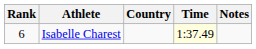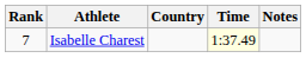 <table class="wikitable" style="text-align:center">
 <tr>
 <th>Rank</th>
 <th>Athlete</th>
 <th>Country</th>
 <th>Time</th>
 <th>Notes</th>
 </tr>
 <tr>
-<td>6</td>
+<td>7</td>
 <td align=left><a href='#'>Isabelle Charest</a></td>
 <td align=left></td>
 <td style="background: lightyellow;">1:37.49</td>
 <td></td>
 </tr>
 </table>
